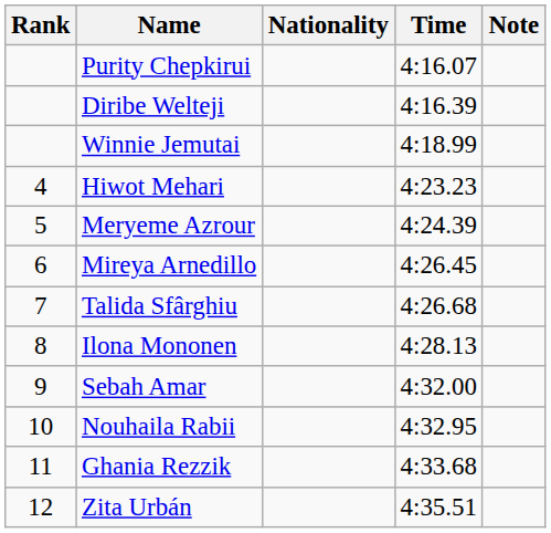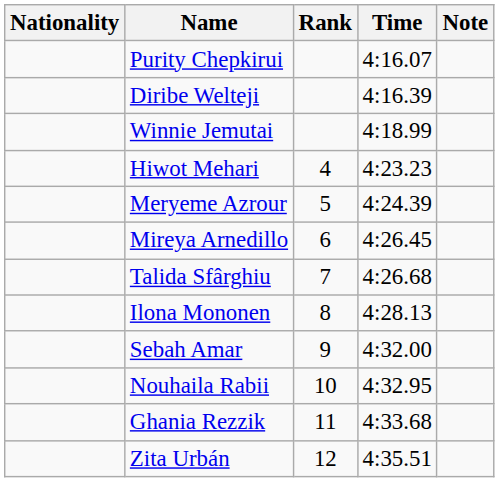 <table class="wikitable sortable" style="text-align:center">
 <tr>
+<th>Nationality</th>
+<th>Name</th>
 <th>Rank</th>
-<th>Name</th>
-<th>Nationality</th>
 <th>Time</th>
 <th>Note</th>
 </tr>
 <tr>
+<td align=left></td>
+<td align=left><a href='#'>Purity Chepkirui</a></td>
 <td></td>
-<td align=left><a href='#'>Purity Chepkirui</a></td>
-<td align=left></td>
 <td>4:16.07</td>
 <td></td>
 </tr>
 <tr>
+<td align=left></td>
+<td align=left><a href='#'>Diribe Welteji</a></td>
 <td></td>
-<td align=left><a href='#'>Diribe Welteji</a></td>
-<td align=left></td>
 <td>4:16.39</td>
 <td></td>
 </tr>
 <tr>
+<td align=left></td>
+<td align=left><a href='#'>Winnie Jemutai</a></td>
 <td></td>
-<td align=left><a href='#'>Winnie Jemutai</a></td>
-<td align=left></td>
 <td>4:18.99</td>
 <td></td>
 </tr>
 <tr>
+<td align=left></td>
+<td align=left><a href='#'>Hiwot Mehari</a></td>
 <td>4</td>
-<td align=left><a href='#'>Hiwot Mehari</a></td>
-<td align=left></td>
 <td>4:23.23</td>
 <td></td>
 </tr>
 <tr>
+<td align=left></td>
+<td align=left><a href='#'>Meryeme Azrour</a></td>
 <td>5</td>
-<td align=left><a href='#'>Meryeme Azrour</a></td>
-<td align=left></td>
 <td>4:24.39</td>
 <td></td>
 </tr>
 <tr>
+<td align=left></td>
+<td align=left><a href='#'>Mireya Arnedillo</a></td>
 <td>6</td>
-<td align=left><a href='#'>Mireya Arnedillo</a></td>
-<td align=left></td>
 <td>4:26.45</td>
 <td></td>
 </tr>
 <tr>
+<td align=left></td>
+<td align=left><a href='#'>Talida Sfârghiu</a></td>
 <td>7</td>
-<td align=left><a href='#'>Talida Sfârghiu</a></td>
-<td align=left></td>
 <td>4:26.68</td>
 <td></td>
 </tr>
 <tr>
+<td align=left></td>
+<td align=left><a href='#'>Ilona Mononen</a></td>
 <td>8</td>
-<td align=left><a href='#'>Ilona Mononen</a></td>
-<td align=left></td>
 <td>4:28.13</td>
 <td></td>
 </tr>
 <tr>
+<td align=left></td>
+<td align=left><a href='#'>Sebah Amar</a></td>
 <td>9</td>
-<td align=left><a href='#'>Sebah Amar</a></td>
-<td align=left></td>
 <td>4:32.00</td>
 <td></td>
 </tr>
 <tr>
+<td align=left></td>
+<td align=left><a href='#'>Nouhaila Rabii</a></td>
 <td>10</td>
-<td align=left><a href='#'>Nouhaila Rabii</a></td>
-<td align=left></td>
 <td>4:32.95</td>
 <td></td>
 </tr>
 <tr>
+<td align=left></td>
+<td align=left><a href='#'>Ghania Rezzik</a></td>
 <td>11</td>
-<td align=left><a href='#'>Ghania Rezzik</a></td>
-<td align=left></td>
 <td>4:33.68</td>
 <td></td>
 </tr>
 <tr>
+<td align=left></td>
+<td align=left><a href='#'>Zita Urbán</a></td>
 <td>12</td>
-<td align=left><a href='#'>Zita Urbán</a></td>
-<td align=left></td>
 <td>4:35.51</td>
 <td></td>
 </tr>
 </table>
